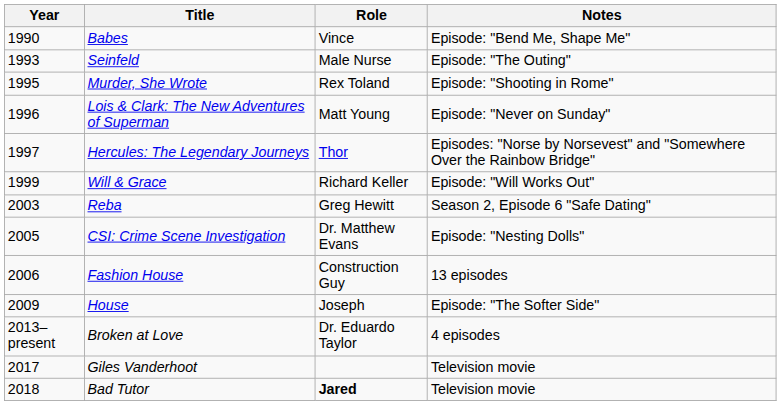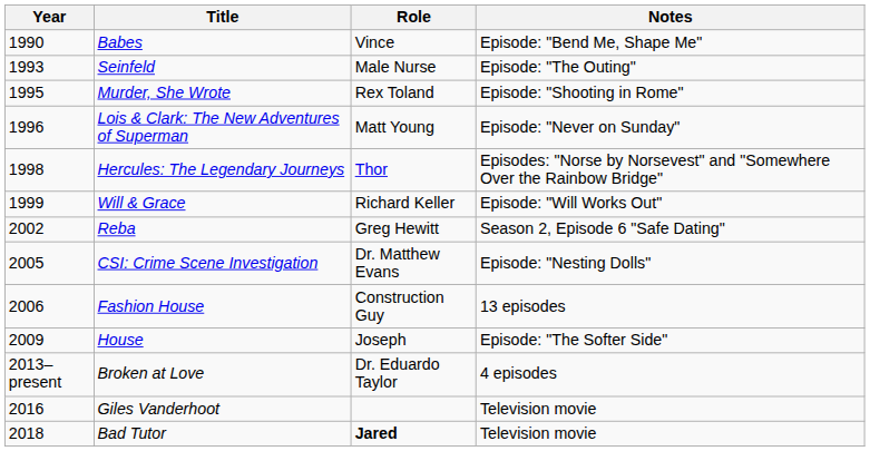 <table class="wikitable sortable">
 <tr>
 <th>Year</th>
 <th>Title</th>
 <th>Role</th>
 <th>Notes</th>
 </tr>
 <tr>
 <td>1990</td>
 <td><em><a href='#'>Babes</a></em></td>
 <td>Vince</td>
 <td>Episode: "Bend Me, Shape Me"</td>
 </tr>
 <tr>
 <td>1993</td>
 <td><em><a href='#'>Seinfeld</a></em></td>
 <td>Male Nurse</td>
 <td>Episode: "The Outing"</td>
 </tr>
 <tr>
 <td>1995</td>
 <td><em><a href='#'>Murder, She Wrote</a></em></td>
 <td>Rex Toland</td>
 <td>Episode: "Shooting in Rome"</td>
 </tr>
 <tr>
 <td>1996</td>
 <td><em><a href='#'>Lois & Clark: The New Adventures of Superman</a></em></td>
 <td>Matt Young</td>
 <td>Episode: "Never on Sunday"</td>
 </tr>
 <tr>
-<td>1997</td>
+<td>1998</td>
 <td><em><a href='#'>Hercules: The Legendary Journeys</a></em></td>
 <td><a href='#'>Thor</a></td>
 <td>Episodes: "Norse by Norsevest" and "Somewhere Over the Rainbow Bridge"</td>
 </tr>
 <tr>
 <td>1999</td>
 <td><em><a href='#'>Will & Grace</a></em></td>
 <td>Richard Keller</td>
 <td>Episode: "Will Works Out"</td>
 </tr>
 <tr>
-<td>2003</td>
+<td>2002</td>
 <td><em><a href='#'>Reba</a></em></td>
 <td>Greg Hewitt</td>
 <td>Season 2, Episode 6 "Safe Dating"</td>
 </tr>
 <tr>
 <td>2005</td>
 <td><em><a href='#'>CSI: Crime Scene Investigation</a></em></td>
 <td>Dr. Matthew Evans</td>
 <td>Episode: "Nesting Dolls"</td>
 </tr>
 <tr>
 <td>2006</td>
 <td><em><a href='#'>Fashion House</a></em></td>
 <td>Construction Guy</td>
 <td>13 episodes</td>
 </tr>
 <tr>
 <td>2009</td>
 <td><em><a href='#'>House</a></em></td>
 <td>Joseph</td>
 <td>Episode: "The Softer Side"</td>
 </tr>
 <tr>
 <td>2013–present</td>
 <td><em>Broken at Love</em></td>
 <td>Dr. Eduardo Taylor</td>
 <td>4 episodes</td>
 </tr>
 <tr>
-<td>2017</td>
+<td>2016</td>
 <td><em>Giles Vanderhoot</em></td>
 <td></td>
 <td>Television movie</td>
 </tr>
 <tr>
 <td>2018</td>
 <td><em>Bad Tutor</em></td>
 <td><strong>Jared</strong></td>
 <td>Television movie</td>
 </tr>
 </table>
